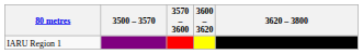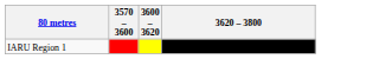 <table class="wikitable" style="font-size:70%">
 <tr>
 <th width=120px><a href='#'>80 metres</a></th>
-<th width= 80px>3500 – 3570</th>
 <th width= 30px>3570 – 3600</th>
 <th width= 20px>3600 – 3620</th>
 <th width=180px>3620 – 3800</th>
 </tr>
 <tr>
 <td>IARU Region 1</td>
-<td style="background-color: purple"></td>
 <td style="background-color: red"></td>
 <td style="background-color: yellow"></td>
 <td style="background-color: black"></td>
 </tr>
 </table>
